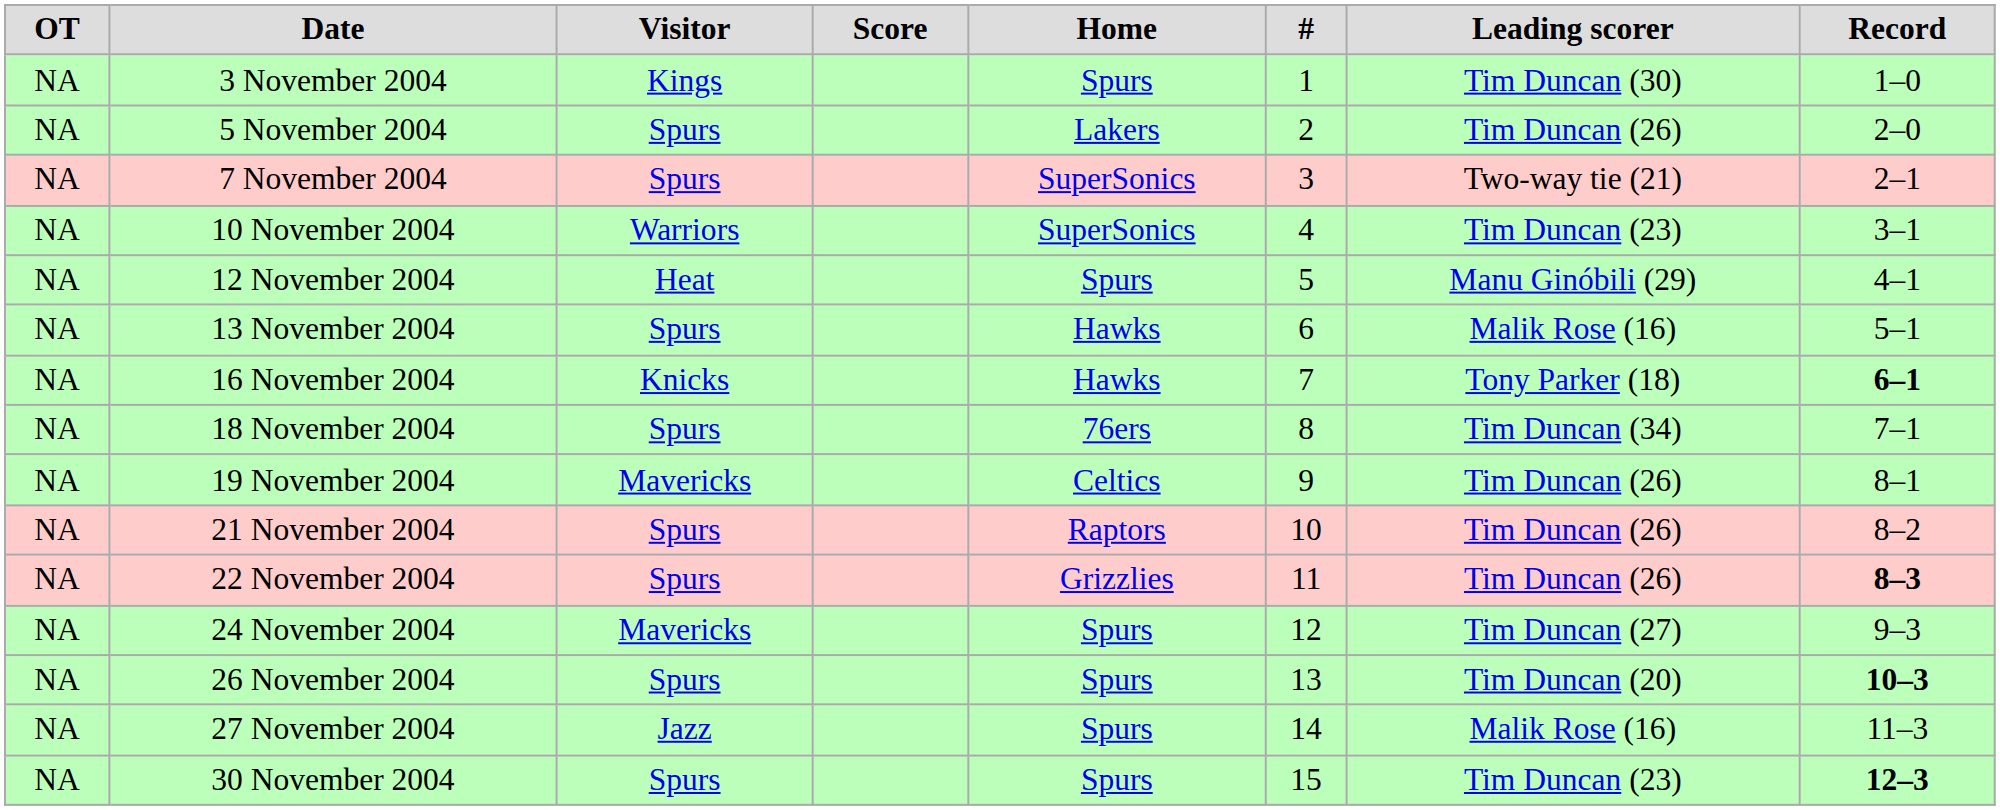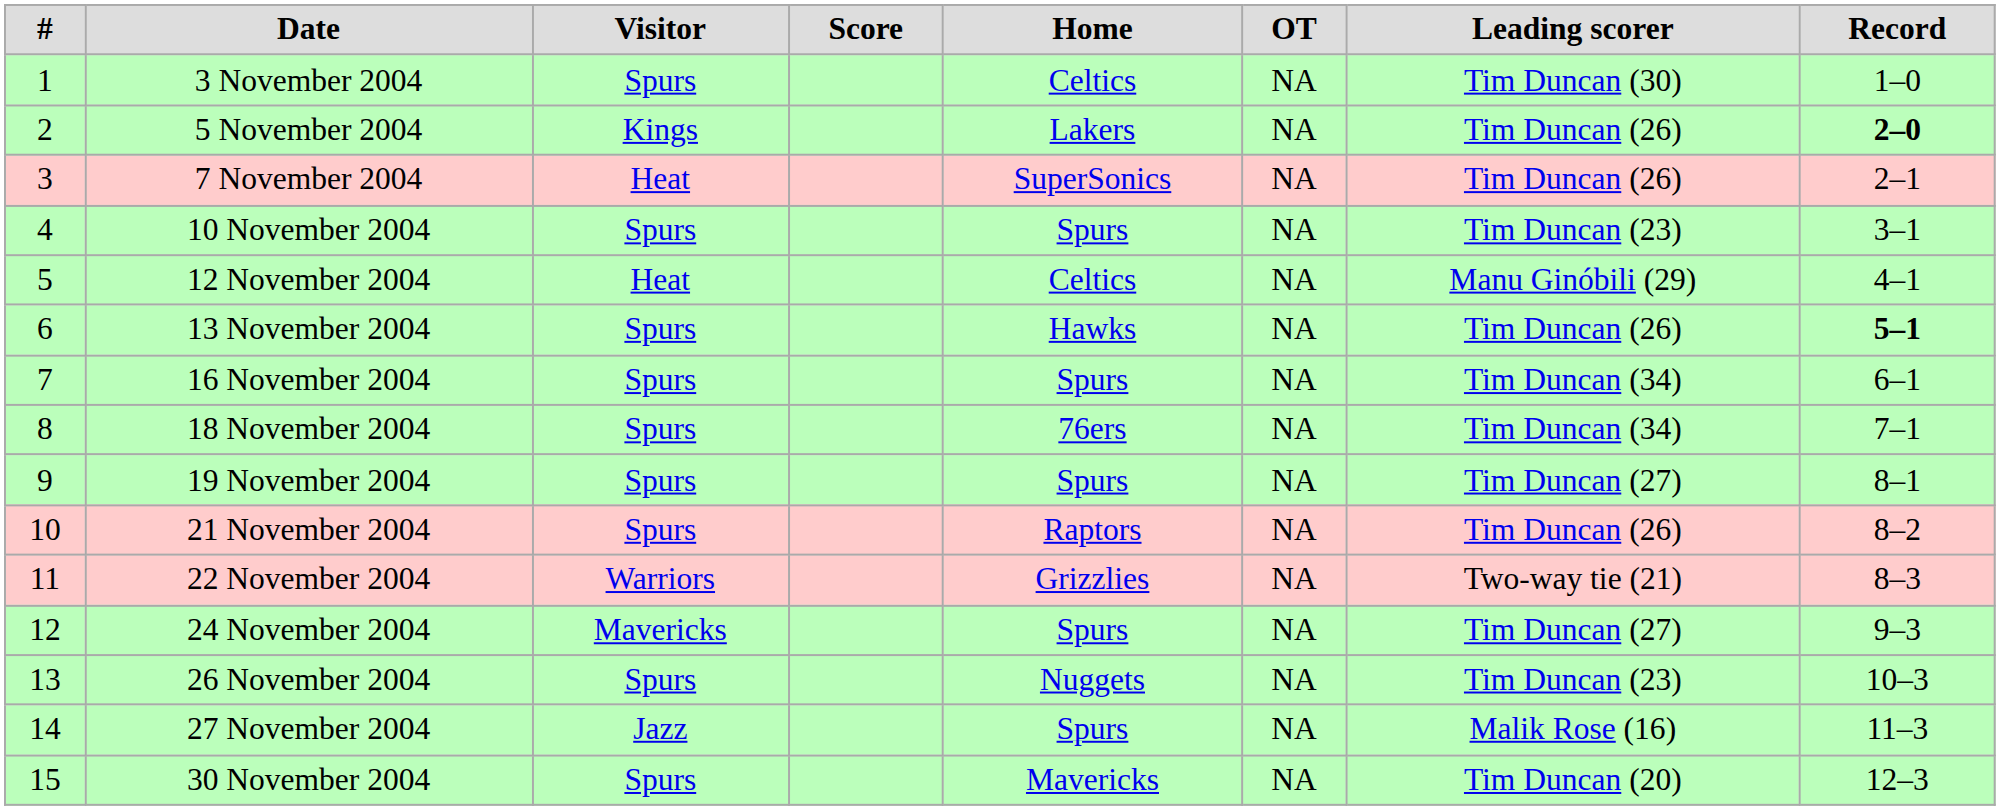 <table class="wikitable" width="80%">
 <tr align="center"  bgcolor="#dddddd">
-<td><strong>OT</strong></td>
+<td><strong>#</strong></td>
 <td><strong>Date</strong></td>
 <td><strong>Visitor</strong></td>
 <td><strong>Score</strong></td>
 <td><strong>Home</strong></td>
-<td><strong>#</strong></td>
+<td><strong>OT</strong></td>
 <td><strong>Leading scorer</strong></td>
 <td><strong>Record</strong></td>
 </tr>
 <tr align="center" bgcolor="#bbffbb">
+<td>1</td>
+<td>3 November 2004</td>
+<td><a href='#'>Spurs</a></td>
+<td></td>
+<td><a href='#'>Celtics</a></td>
 <td>NA</td>
-<td>3 November 2004</td>
-<td><a href='#'>Kings</a></td>
-<td></td>
-<td><a href='#'>Spurs</a></td>
-<td>1</td>
 <td><a href='#'>Tim Duncan</a> (30)</td>
 <td>1–0</td>
 </tr>
 <tr align="center" bgcolor="#bbffbb">
-<td>NA</td>
+<td>2</td>
 <td>5 November 2004</td>
-<td><a href='#'>Spurs</a></td>
+<td><a href='#'>Kings</a></td>
 <td></td>
 <td><a href='#'>Lakers</a></td>
-<td>2</td>
+<td>NA</td>
 <td><a href='#'>Tim Duncan</a> (26)</td>
-<td>2–0</td>
+<td><strong>2–0</strong></td>
 </tr>
 <tr align="center" bgcolor="#ffcccc">
-<td>NA</td>
+<td>3</td>
 <td>7 November 2004</td>
-<td><a href='#'>Spurs</a></td>
+<td><a href='#'>Heat</a></td>
 <td></td>
 <td><a href='#'>SuperSonics</a></td>
-<td>3</td>
-<td>Two-way tie (21)</td>
+<td>NA</td>
+<td><a href='#'>Tim Duncan</a> (26)</td>
 <td>2–1</td>
 </tr>
 <tr align="center" bgcolor="#bbffbb">
+<td>4</td>
+<td>10 November 2004</td>
+<td><a href='#'>Spurs</a></td>
+<td></td>
+<td><a href='#'>Spurs</a></td>
 <td>NA</td>
-<td>10 November 2004</td>
-<td><a href='#'>Warriors</a></td>
-<td></td>
-<td><a href='#'>SuperSonics</a></td>
-<td>4</td>
 <td><a href='#'>Tim Duncan</a> (23)</td>
 <td>3–1</td>
 </tr>
 <tr align="center" bgcolor="#bbffbb">
-<td>NA</td>
+<td>5</td>
 <td>12 November 2004</td>
 <td><a href='#'>Heat</a></td>
 <td></td>
-<td><a href='#'>Spurs</a></td>
-<td>5</td>
+<td><a href='#'>Celtics</a></td>
+<td>NA</td>
 <td><a href='#'>Manu Ginóbili</a> (29)</td>
 <td>4–1</td>
 </tr>
 <tr align="center" bgcolor="#bbffbb">
-<td>NA</td>
+<td>6</td>
 <td>13 November 2004</td>
 <td><a href='#'>Spurs</a></td>
 <td></td>
 <td><a href='#'>Hawks</a></td>
-<td>6</td>
-<td><a href='#'>Malik Rose</a> (16)</td>
-<td>5–1</td>
+<td>NA</td>
+<td><a href='#'>Tim Duncan</a> (26)</td>
+<td><strong>5–1</strong></td>
 </tr>
 <tr align="center" bgcolor="#bbffbb">
+<td>7</td>
+<td>16 November 2004</td>
+<td><a href='#'>Spurs</a></td>
+<td></td>
+<td><a href='#'>Spurs</a></td>
 <td>NA</td>
-<td>16 November 2004</td>
-<td><a href='#'>Knicks</a></td>
-<td></td>
-<td><a href='#'>Hawks</a></td>
-<td>7</td>
-<td><a href='#'>Tony Parker</a> (18)</td>
-<td><strong>6–1</strong></td>
+<td><a href='#'>Tim Duncan</a> (34)</td>
+<td>6–1</td>
 </tr>
 <tr align="center" bgcolor="#bbffbb">
-<td>NA</td>
+<td>8</td>
 <td>18 November 2004</td>
 <td><a href='#'>Spurs</a></td>
 <td></td>
 <td><a href='#'>76ers</a></td>
-<td>8</td>
+<td>NA</td>
 <td><a href='#'>Tim Duncan</a> (34)</td>
 <td>7–1</td>
 </tr>
 <tr align="center" bgcolor="#bbffbb">
+<td>9</td>
+<td>19 November 2004</td>
+<td><a href='#'>Spurs</a></td>
+<td></td>
+<td><a href='#'>Spurs</a></td>
 <td>NA</td>
-<td>19 November 2004</td>
-<td><a href='#'>Mavericks</a></td>
-<td></td>
-<td><a href='#'>Celtics</a></td>
-<td>9</td>
-<td><a href='#'>Tim Duncan</a> (26)</td>
+<td><a href='#'>Tim Duncan</a> (27)</td>
 <td>8–1</td>
 </tr>
 <tr align="center" bgcolor="#ffcccc">
-<td>NA</td>
+<td>10</td>
 <td>21 November 2004</td>
 <td><a href='#'>Spurs</a></td>
 <td></td>
 <td><a href='#'>Raptors</a></td>
-<td>10</td>
+<td>NA</td>
 <td><a href='#'>Tim Duncan</a> (26)</td>
 <td>8–2</td>
 </tr>
 <tr align="center" bgcolor="#ffcccc">
-<td>NA</td>
+<td>11</td>
 <td>22 November 2004</td>
-<td><a href='#'>Spurs</a></td>
+<td><a href='#'>Warriors</a></td>
 <td></td>
 <td><a href='#'>Grizzlies</a></td>
-<td>11</td>
-<td><a href='#'>Tim Duncan</a> (26)</td>
-<td><strong>8–3</strong></td>
+<td>NA</td>
+<td>Two-way tie (21)</td>
+<td>8–3</td>
 </tr>
 <tr align="center" bgcolor="#bbffbb">
-<td>NA</td>
+<td>12</td>
 <td>24 November 2004</td>
 <td><a href='#'>Mavericks</a></td>
 <td></td>
 <td><a href='#'>Spurs</a></td>
-<td>12</td>
+<td>NA</td>
 <td><a href='#'>Tim Duncan</a> (27)</td>
 <td>9–3</td>
 </tr>
 <tr align="center" bgcolor="#bbffbb">
-<td>NA</td>
+<td>13</td>
 <td>26 November 2004</td>
 <td><a href='#'>Spurs</a></td>
 <td></td>
-<td><a href='#'>Spurs</a></td>
-<td>13</td>
-<td><a href='#'>Tim Duncan</a> (20)</td>
-<td><strong>10–3</strong></td>
+<td><a href='#'>Nuggets</a></td>
+<td>NA</td>
+<td><a href='#'>Tim Duncan</a> (23)</td>
+<td>10–3</td>
 </tr>
 <tr align="center" bgcolor="#bbffbb">
-<td>NA</td>
+<td>14</td>
 <td>27 November 2004</td>
 <td><a href='#'>Jazz</a></td>
 <td></td>
 <td><a href='#'>Spurs</a></td>
-<td>14</td>
+<td>NA</td>
 <td><a href='#'>Malik Rose</a> (16)</td>
 <td>11–3</td>
 </tr>
 <tr align="center" bgcolor="#bbffbb">
-<td>NA</td>
+<td>15</td>
 <td>30 November 2004</td>
 <td><a href='#'>Spurs</a></td>
 <td></td>
-<td><a href='#'>Spurs</a></td>
-<td>15</td>
-<td><a href='#'>Tim Duncan</a> (23)</td>
-<td><strong>12–3</strong></td>
+<td><a href='#'>Mavericks</a></td>
+<td>NA</td>
+<td><a href='#'>Tim Duncan</a> (20)</td>
+<td>12–3</td>
 </tr>
 </table>
